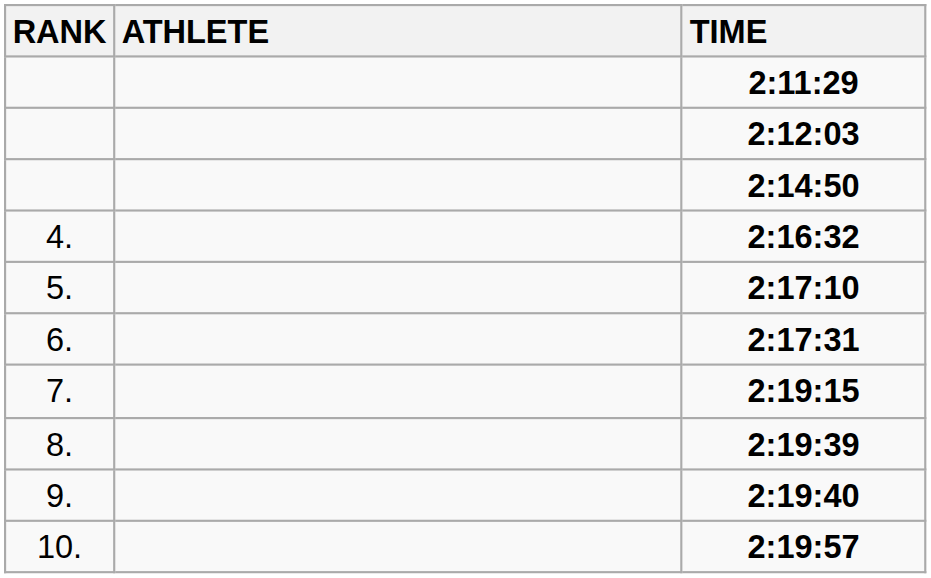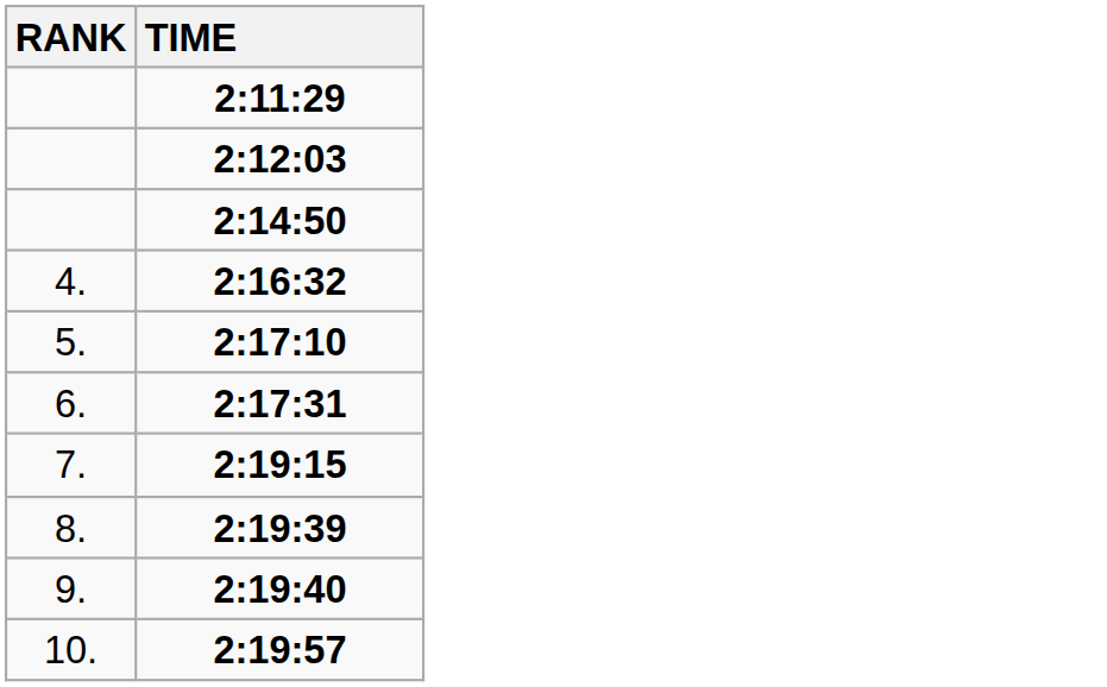 <table class="wikitable" style="font-size:95%;">
 <tr>
 <th>RANK</th>
-<th style="text-align:left; width:17em;">ATHLETE</th>
 <th style="text-align:left; width:7em;">TIME</th>
 </tr>
 <tr>
 <td style="text-align:center;"></td>
-<td></td>
 <td style="text-align:center;"><strong>2:11:29</strong></td>
 </tr>
 <tr>
 <td style="text-align:center;"></td>
-<td></td>
 <td style="text-align:center;"><strong>2:12:03</strong></td>
 </tr>
 <tr>
 <td style="text-align:center;"></td>
-<td></td>
 <td style="text-align:center;"><strong>2:14:50</strong></td>
 </tr>
 <tr>
 <td style="text-align:center;">4.</td>
-<td></td>
 <td style="text-align:center;"><strong>2:16:32</strong></td>
 </tr>
 <tr>
 <td style="text-align:center;">5.</td>
-<td></td>
 <td style="text-align:center;"><strong>2:17:10</strong></td>
 </tr>
 <tr>
 <td style="text-align:center;">6.</td>
-<td></td>
 <td style="text-align:center;"><strong>2:17:31</strong></td>
 </tr>
 <tr>
 <td style="text-align:center;">7.</td>
-<td></td>
 <td style="text-align:center;"><strong>2:19:15</strong></td>
 </tr>
 <tr>
 <td style="text-align:center;">8.</td>
-<td></td>
 <td style="text-align:center;"><strong>2:19:39</strong></td>
 </tr>
 <tr>
 <td style="text-align:center;">9.</td>
-<td></td>
 <td style="text-align:center;"><strong>2:19:40</strong></td>
 </tr>
 <tr>
 <td style="text-align:center;">10.</td>
-<td></td>
 <td style="text-align:center;"><strong>2:19:57</strong></td>
 </tr>
 </table>
